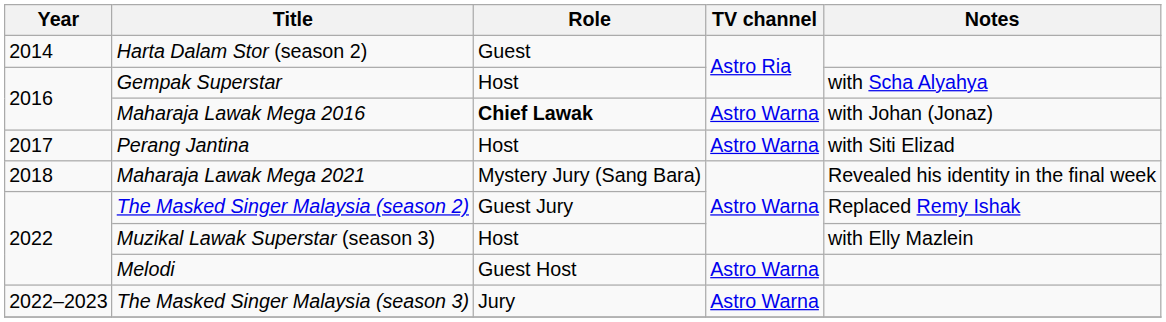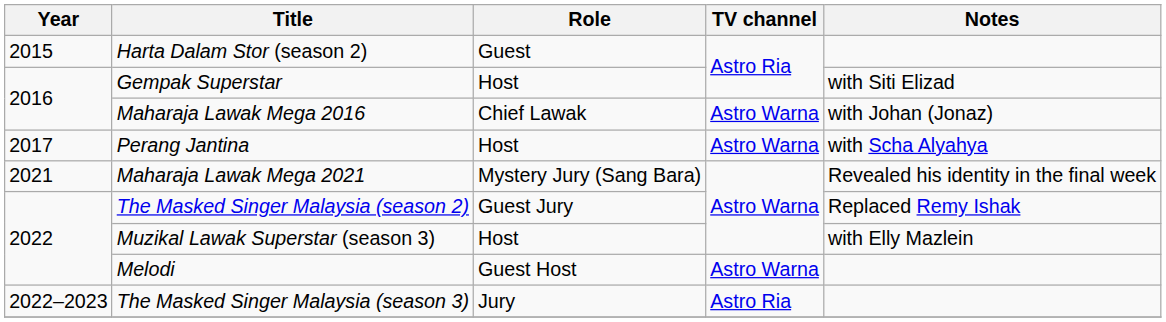 <table class="wikitable">
 <tr>
 <th>Year</th>
 <th>Title</th>
 <th>Role</th>
 <th>TV channel</th>
 <th>Notes</th>
 </tr>
 <tr>
-<td>2014</td>
+<td>2015</td>
 <td><em>Harta Dalam Stor</em> (season 2)</td>
 <td>Guest</td>
 <td rowspan="2"><a href='#'>Astro Ria</a></td>
 <td></td>
 </tr>
 <tr>
 <td rowspan="2">2016</td>
 <td><em>Gempak Superstar</em></td>
 <td>Host</td>
-<td>with <a href='#'>Scha Alyahya</a></td>
+<td>with Siti Elizad</td>
 </tr>
 <tr>
 <td><em>Maharaja Lawak Mega 2016</em></td>
-<td><strong>Chief Lawak</strong></td>
+<td>Chief Lawak</td>
 <td><a href='#'>Astro Warna</a></td>
 <td>with Johan (Jonaz)</td>
 </tr>
 <tr>
 <td>2017</td>
 <td><em>Perang Jantina</em></td>
 <td>Host</td>
 <td><a href='#'>Astro Warna</a></td>
-<td>with Siti Elizad</td>
+<td>with <a href='#'>Scha Alyahya</a></td>
 </tr>
 <tr>
-<td>2018</td>
+<td>2021</td>
 <td><em>Maharaja Lawak Mega 2021</em></td>
 <td>Mystery Jury (Sang Bara)</td>
 <td rowspan="3"><a href='#'>Astro Warna</a></td>
 <td>Revealed his identity in the final week</td>
 </tr>
 <tr>
 <td rowspan="3">2022</td>
 <td><em><a href='#'>The Masked Singer Malaysia (season 2)</a></em></td>
 <td>Guest Jury</td>
 <td>Replaced <a href='#'>Remy Ishak</a></td>
 </tr>
 <tr>
 <td><em>Muzikal Lawak Superstar</em> (season 3)</td>
 <td>Host</td>
 <td>with Elly Mazlein</td>
 </tr>
 <tr>
 <td><em>Melodi</em></td>
 <td>Guest Host</td>
 <td><a href='#'>Astro Warna</a></td>
 <td></td>
 </tr>
 <tr>
 <td>2022–2023</td>
 <td><em>The Masked Singer Malaysia (season 3)</em></td>
 <td>Jury</td>
-<td><a href='#'>Astro Warna</a></td>
+<td><a href='#'>Astro Ria</a></td>
 <td></td>
 </tr>
 <tr>
 </tr>
 </table>
